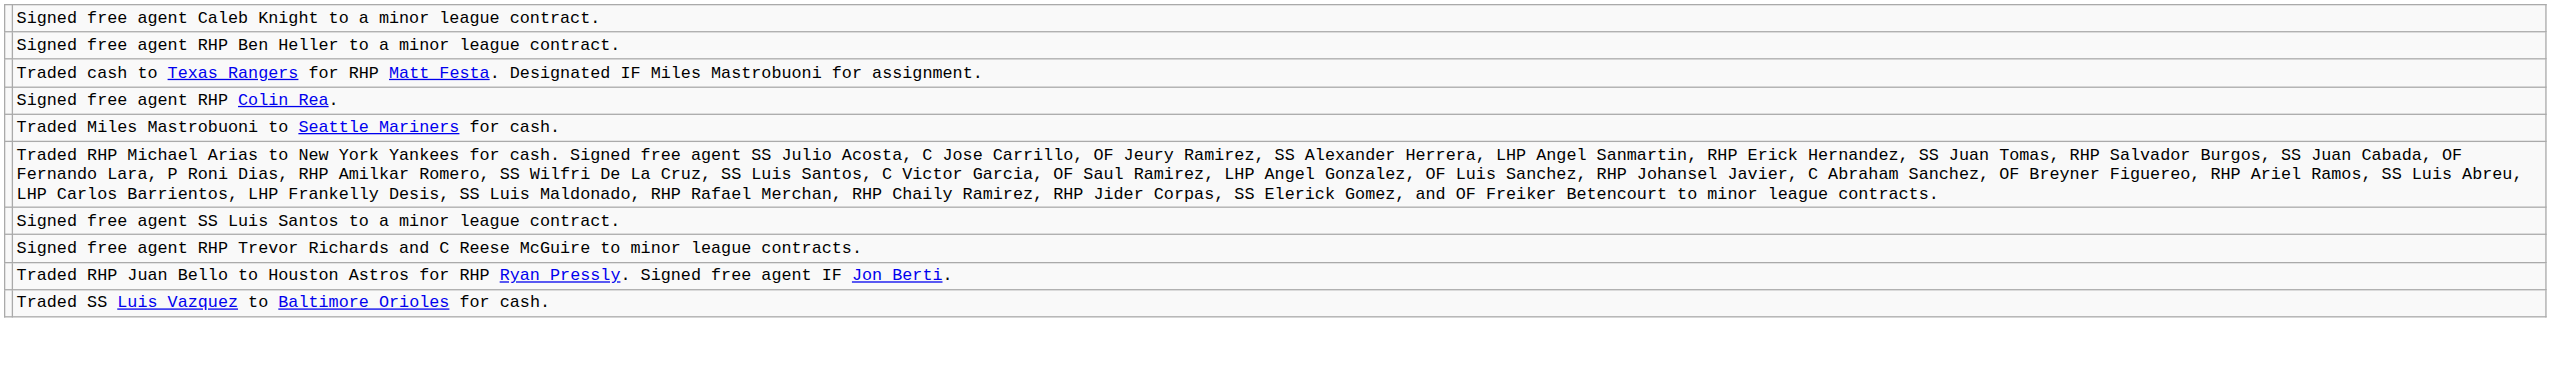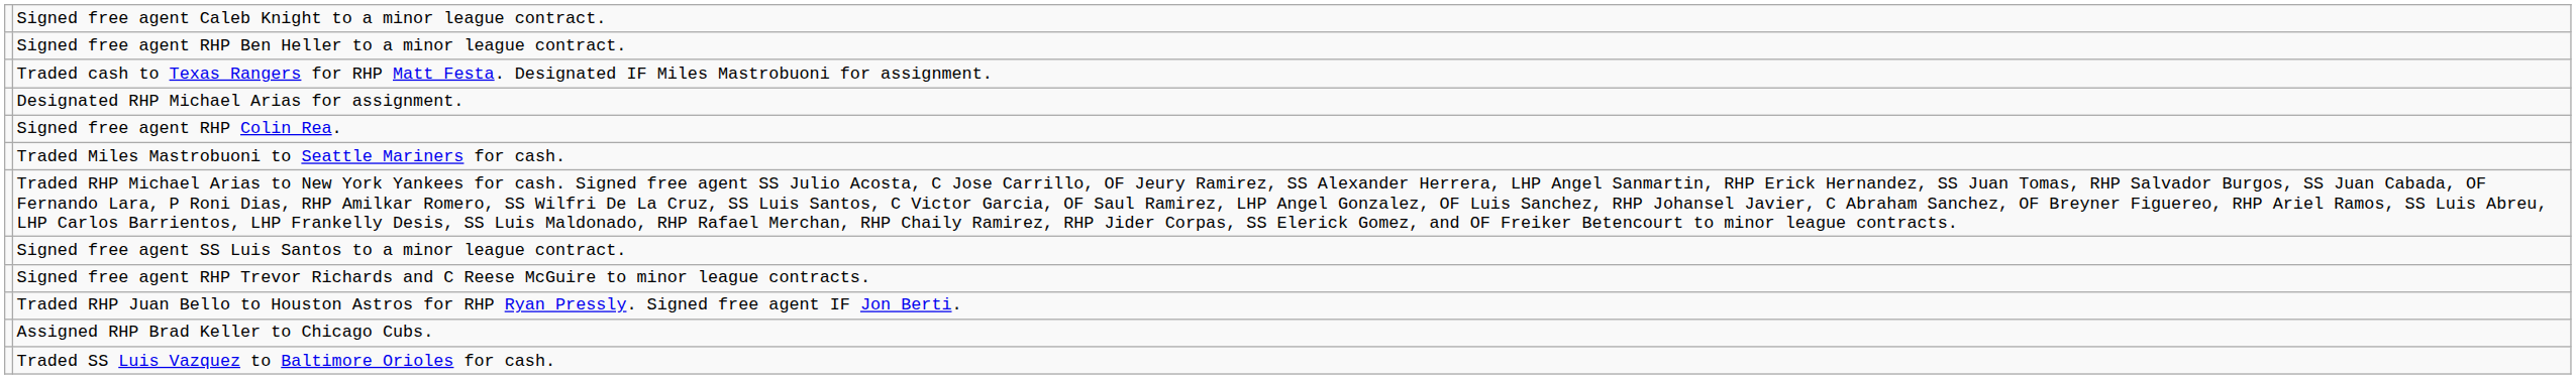 <table class="wikitable">
 <tr>
 <td></td>
 <td>Signed free agent Caleb Knight to a minor league contract.</td>
 </tr>
 <tr>
 <td></td>
 <td>Signed free agent RHP Ben Heller to a minor league contract.</td>
 </tr>
 <tr>
 <td></td>
 <td>Traded cash to <a href='#'>Texas Rangers</a> for RHP <a href='#'>Matt Festa</a>. Designated IF Miles Mastrobuoni for assignment.</td>
+</tr>
+<tr>
+<td></td>
+<td>Designated RHP Michael Arias for assignment.</td>
 </tr>
 <tr>
 <td></td>
 <td>Signed free agent RHP <a href='#'>Colin Rea</a>.</td>
 </tr>
 <tr>
 <td></td>
 <td>Traded Miles Mastrobuoni to <a href='#'>Seattle Mariners</a> for cash.</td>
 </tr>
 <tr>
 <td></td>
 <td>Traded RHP Michael Arias to New York Yankees for cash. Signed free agent SS Julio Acosta, C Jose Carrillo, OF Jeury Ramirez, SS Alexander Herrera, LHP Angel Sanmartin, RHP Erick Hernandez, SS Juan Tomas, RHP Salvador Burgos, SS Juan Cabada, OF Fernando Lara, P Roni Dias, RHP Amilkar Romero, SS Wilfri De La Cruz, SS Luis Santos, C Victor Garcia, OF Saul Ramirez, LHP Angel Gonzalez, OF Luis Sanchez, RHP Johansel Javier, C Abraham Sanchez, OF Breyner Figuereo, RHP Ariel Ramos, SS Luis Abreu, LHP Carlos Barrientos, LHP Frankelly Desis, SS Luis Maldonado, RHP Rafael Merchan, RHP Chaily Ramirez, RHP Jider Corpas, SS Elerick Gomez, and OF Freiker Betencourt to minor league contracts.</td>
 </tr>
 <tr>
 <td></td>
 <td>Signed free agent SS Luis Santos to a minor league contract.</td>
 </tr>
 <tr>
 <td></td>
 <td>Signed free agent RHP Trevor Richards and C Reese McGuire to minor league contracts.</td>
 </tr>
 <tr>
 <td></td>
 <td>Traded RHP Juan Bello to Houston Astros for RHP <a href='#'>Ryan Pressly</a>. Signed free agent IF <a href='#'>Jon Berti</a>.</td>
 </tr>
 <tr>
 <td></td>
+<td>Assigned RHP Brad Keller to Chicago Cubs.</td>
+</tr>
+<tr>
+<td></td>
 <td>Traded SS <a href='#'>Luis Vazquez</a> to <a href='#'>Baltimore Orioles</a> for cash.</td>
 </tr>
 </table>
